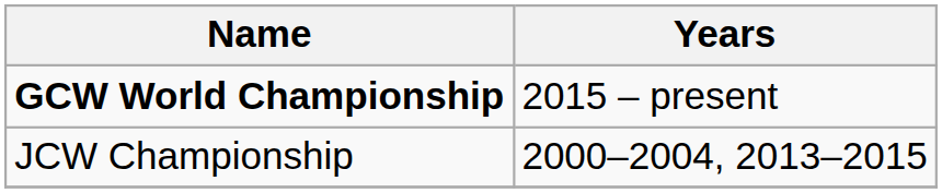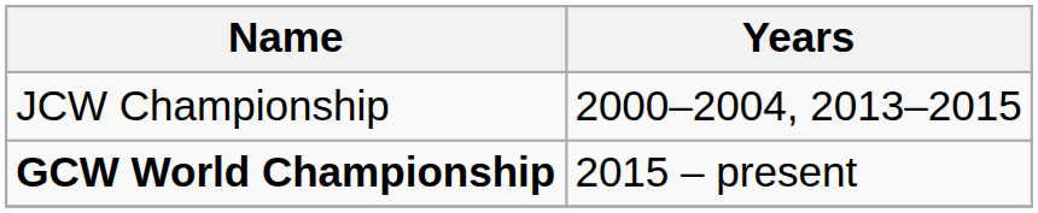 <table class="wikitable">
 <tr>
 <th>Name</th>
 <th>Years</th>
 </tr>
 <tr>
+<td>JCW Championship</td>
+<td>2000–2004, 2013–2015</td>
+</tr>
+<tr>
 <td><strong>GCW World Championship</strong></td>
 <td>2015 – present</td>
 </tr>
 <tr>
-<td>JCW Championship</td>
-<td>2000–2004, 2013–2015</td>
-</tr>
-<tr>
 </tr>
 </table>
